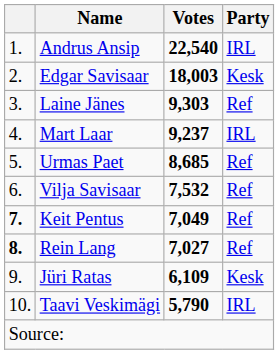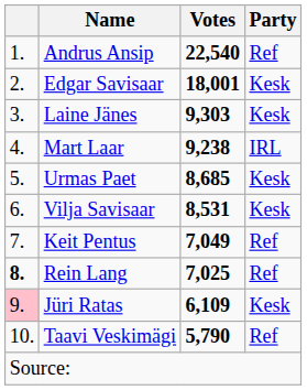 <table class="wikitable sortable">
 <tr>
 <th></th>
 <th><strong>Name</strong></th>
 <th><strong>Votes</strong></th>
 <th><strong>Party</strong></th>
 </tr>
 <tr>
 <td>1.</td>
 <td><a href='#'>Andrus Ansip</a></td>
 <td><strong>22,540</strong></td>
-<td><a href='#'>IRL</a></td>
+<td><a href='#'>Ref</a></td>
 </tr>
 <tr>
 <td>2.</td>
 <td><a href='#'>Edgar Savisaar</a></td>
-<td><strong>18,003</strong></td>
+<td><strong>18,001</strong></td>
 <td><a href='#'>Kesk</a></td>
 </tr>
 <tr>
 <td>3.</td>
 <td><a href='#'>Laine Jänes</a></td>
 <td><strong>9,303</strong></td>
-<td><a href='#'>Ref</a></td>
+<td><a href='#'>Kesk</a></td>
 </tr>
 <tr>
 <td>4.</td>
 <td><a href='#'>Mart Laar</a></td>
-<td><strong>9,237</strong></td>
+<td><strong>9,238</strong></td>
 <td><a href='#'>IRL</a></td>
 </tr>
 <tr>
 <td>5.</td>
 <td><a href='#'>Urmas Paet</a></td>
 <td><strong>8,685</strong></td>
-<td><a href='#'>Ref</a></td>
+<td><a href='#'>Kesk</a></td>
 </tr>
 <tr>
 <td>6.</td>
 <td><a href='#'>Vilja Savisaar</a></td>
-<td><strong>7,532</strong></td>
-<td><a href='#'>Ref</a></td>
+<td><strong>8,531</strong></td>
+<td><a href='#'>Kesk</a></td>
 </tr>
 <tr>
-<td><strong>7.</strong></td>
+<td>7.</td>
 <td><a href='#'>Keit Pentus</a></td>
 <td><strong>7,049</strong></td>
 <td><a href='#'>Ref</a></td>
 </tr>
 <tr>
 <td><strong>8.</strong></td>
 <td><a href='#'>Rein Lang</a></td>
-<td><strong>7,027</strong></td>
+<td><strong>7,025</strong></td>
 <td><a href='#'>Ref</a></td>
 </tr>
 <tr>
-<td>9.</td>
+<td style="background: pink;">9.</td>
 <td><a href='#'>Jüri Ratas</a></td>
 <td><strong>6,109</strong></td>
 <td><a href='#'>Kesk</a></td>
 </tr>
 <tr>
 <td>10.</td>
 <td><a href='#'>Taavi Veskimägi</a></td>
 <td><strong>5,790</strong></td>
-<td><a href='#'>IRL</a></td>
+<td><a href='#'>Ref</a></td>
 </tr>
 <tr>
 <td align=left colspan=5>Source: </td>
 </tr>
 </table>
